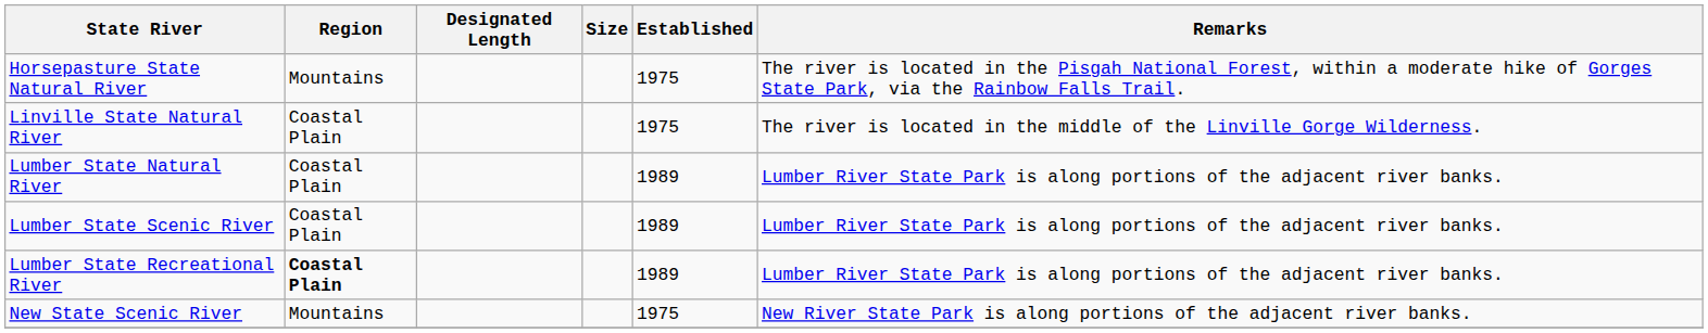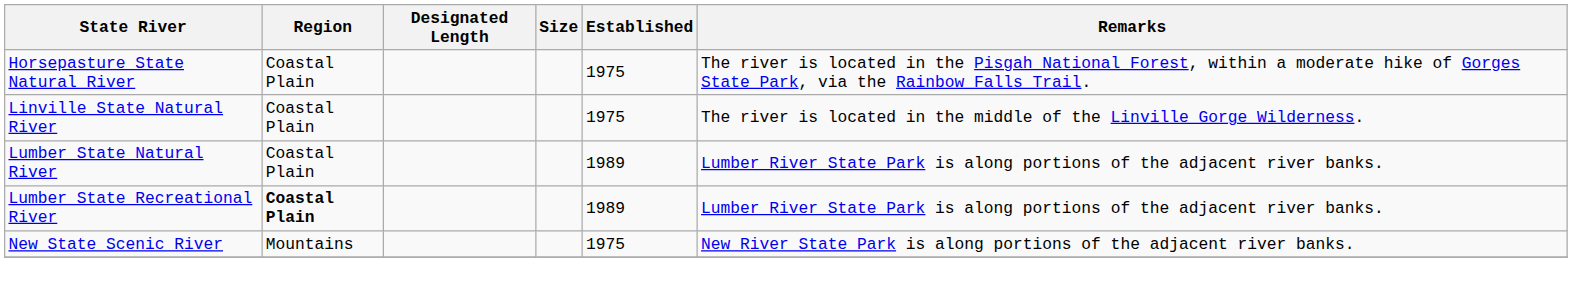 <table class="wikitable sortable">
 <tr>
 <th>State River</th>
 <th>Region</th>
 <th>Designated Length</th>
 <th>Size</th>
 <th>Established</th>
 <th class="unsortable">Remarks</th>
 </tr>
 <tr>
 <td><a href='#'>Horsepasture State Natural River</a></td>
-<td>Mountains</td>
+<td>Coastal Plain</td>
 <td></td>
 <td></td>
 <td>1975</td>
 <td>The river is located in the <a href='#'>Pisgah National Forest</a>, within a moderate  hike of <a href='#'>Gorges State Park</a>, via the <a href='#'>Rainbow Falls Trail</a>.</td>
 </tr>
 <tr>
 <td><a href='#'>Linville State Natural River</a></td>
 <td>Coastal Plain</td>
 <td></td>
 <td></td>
 <td>1975</td>
 <td>The river is located in the middle of the <a href='#'>Linville Gorge Wilderness</a>.</td>
 </tr>
 <tr>
 <td><a href='#'>Lumber State Natural River</a></td>
-<td>Coastal Plain</td>
-<td></td>
-<td></td>
-<td>1989</td>
-<td><a href='#'>Lumber River State Park</a> is along portions of the adjacent river banks.</td>
-</tr>
-<tr>
-<td><a href='#'>Lumber State Scenic River</a></td>
 <td>Coastal Plain</td>
 <td></td>
 <td></td>
 <td>1989</td>
 <td><a href='#'>Lumber River State Park</a> is along portions of the adjacent river banks.</td>
 </tr>
 <tr>
 <td><a href='#'>Lumber State Recreational River</a></td>
 <td><strong>Coastal Plain</strong></td>
 <td></td>
 <td></td>
 <td>1989</td>
 <td><a href='#'>Lumber River State Park</a> is along portions of the adjacent river banks.</td>
 </tr>
 <tr>
 <td><a href='#'>New State Scenic River</a></td>
 <td>Mountains</td>
 <td></td>
 <td></td>
 <td>1975</td>
 <td><a href='#'>New River State Park</a> is along portions of the adjacent river banks.</td>
 </tr>
 <tr>
 </tr>
 </table>
